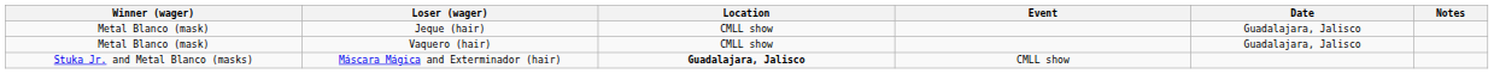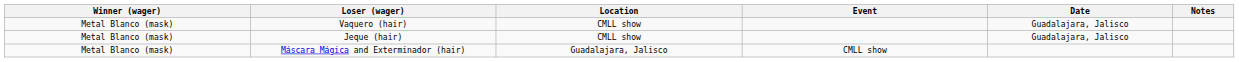 <table class="wikitable sortable" width=100%  style="text-align: center">
 <tr>
 <th width=20% scope="col">Winner (wager)</th>
 <th width=20% scope="col">Loser (wager)</th>
 <th width=20% scope="col">Location</th>
 <th width=20% scope="col">Event</th>
 <th width=15% scope="col">Date</th>
 <th class="unsortable" width=5% scope="col">Notes</th>
 </tr>
 <tr>
 <td>Metal Blanco (mask)</td>
+<td>Vaquero (hair)</td>
+<td>CMLL show</td>
+<td></td>
+<td>Guadalajara, Jalisco</td>
+<td></td>
+</tr>
+<tr>
+<td>Metal Blanco (mask)</td>
 <td>Jeque (hair)</td>
 <td>CMLL show</td>
 <td></td>
 <td>Guadalajara, Jalisco</td>
 <td></td>
 </tr>
 <tr>
 <td>Metal Blanco (mask)</td>
-<td>Vaquero (hair)</td>
-<td>CMLL show</td>
-<td></td>
+<td><a href='#'>Máscara Mágica</a> and Exterminador (hair)</td>
 <td>Guadalajara, Jalisco</td>
-<td></td>
-</tr>
-<tr>
-<td><a href='#'>Stuka Jr.</a> and Metal Blanco (masks)</td>
-<td><a href='#'>Máscara Mágica</a> and Exterminador (hair)</td>
-<td><strong>Guadalajara, Jalisco</strong></td>
 <td>CMLL show</td>
 <td></td>
 <td></td>
 </tr>
 </table>
